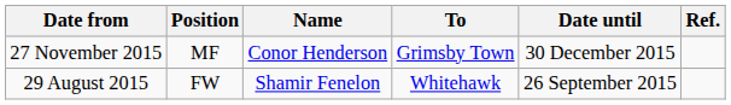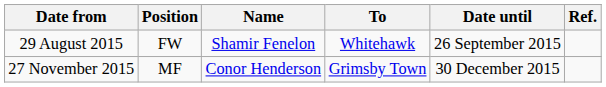 <table class="wikitable" style="text-align:center;">
 <tr>
 <th>Date from</th>
 <th>Position</th>
 <th>Name</th>
 <th>To</th>
 <th>Date until</th>
 <th>Ref.</th>
 </tr>
 <tr>
+<td>29 August 2015</td>
+<td>FW</td>
+<td><a href='#'>Shamir Fenelon</a></td>
+<td><a href='#'>Whitehawk</a></td>
+<td>26 September 2015</td>
+<td></td>
+</tr>
+<tr>
 <td>27 November 2015</td>
 <td>MF</td>
 <td><a href='#'>Conor Henderson</a></td>
 <td><a href='#'>Grimsby Town</a></td>
 <td>30 December 2015</td>
 <td></td>
 </tr>
-<tr>
-<td>29 August 2015</td>
-<td>FW</td>
-<td><a href='#'>Shamir Fenelon</a></td>
-<td><a href='#'>Whitehawk</a></td>
-<td>26 September 2015</td>
-<td></td>
-</tr>
 </table>
